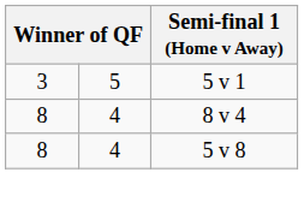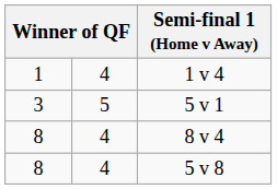 <table class="wikitable" style="text-align:center">
 <tr>
 <th width="100" colspan=2>Winner of QF</th>
 <th width="100">Semi-final 1<br><small>(Home v Away)</small></th>
+</tr>
+<tr>
+<td>1</td>
+<td>4</td>
+<td>1 v 4</td>
 </tr>
 <tr>
 <td>3</td>
 <td>5</td>
 <td>5 v 1</td>
 </tr>
 <tr>
 <td>8</td>
 <td>4</td>
 <td>8 v 4</td>
 </tr>
 <tr>
 <td>8</td>
 <td>4</td>
 <td>5 v 8</td>
 </tr>
 </table>
